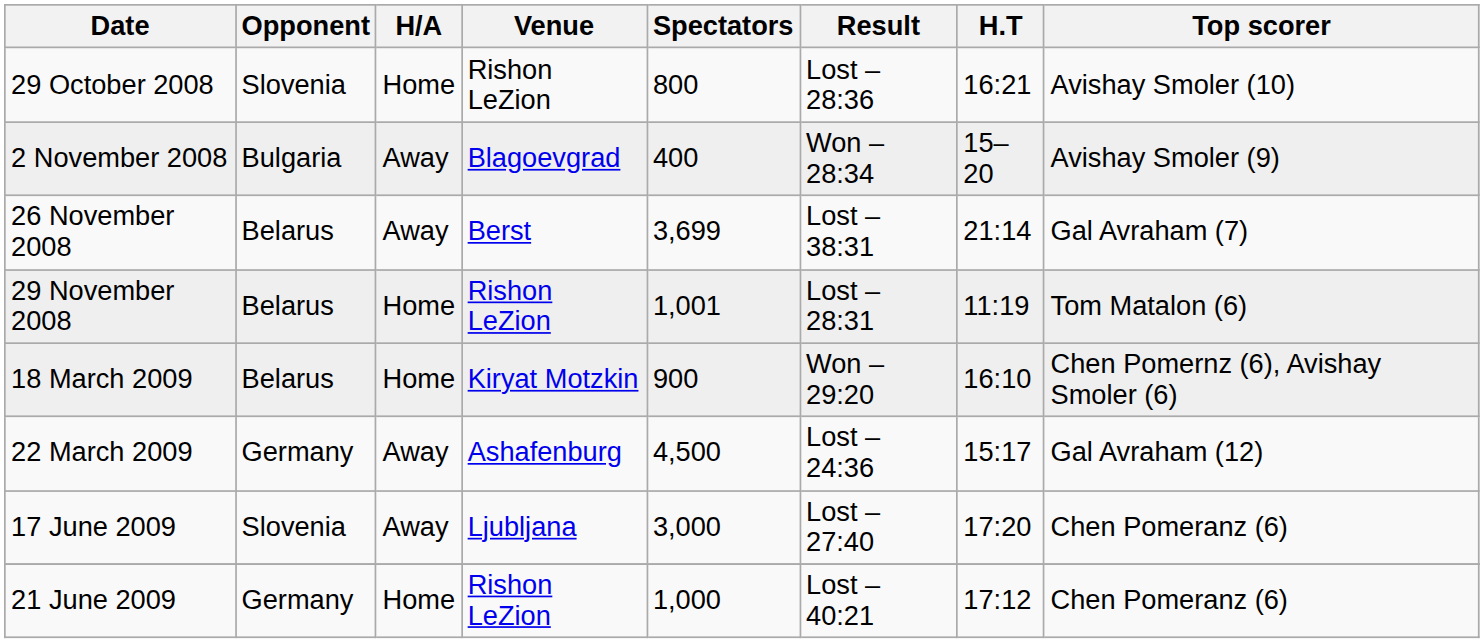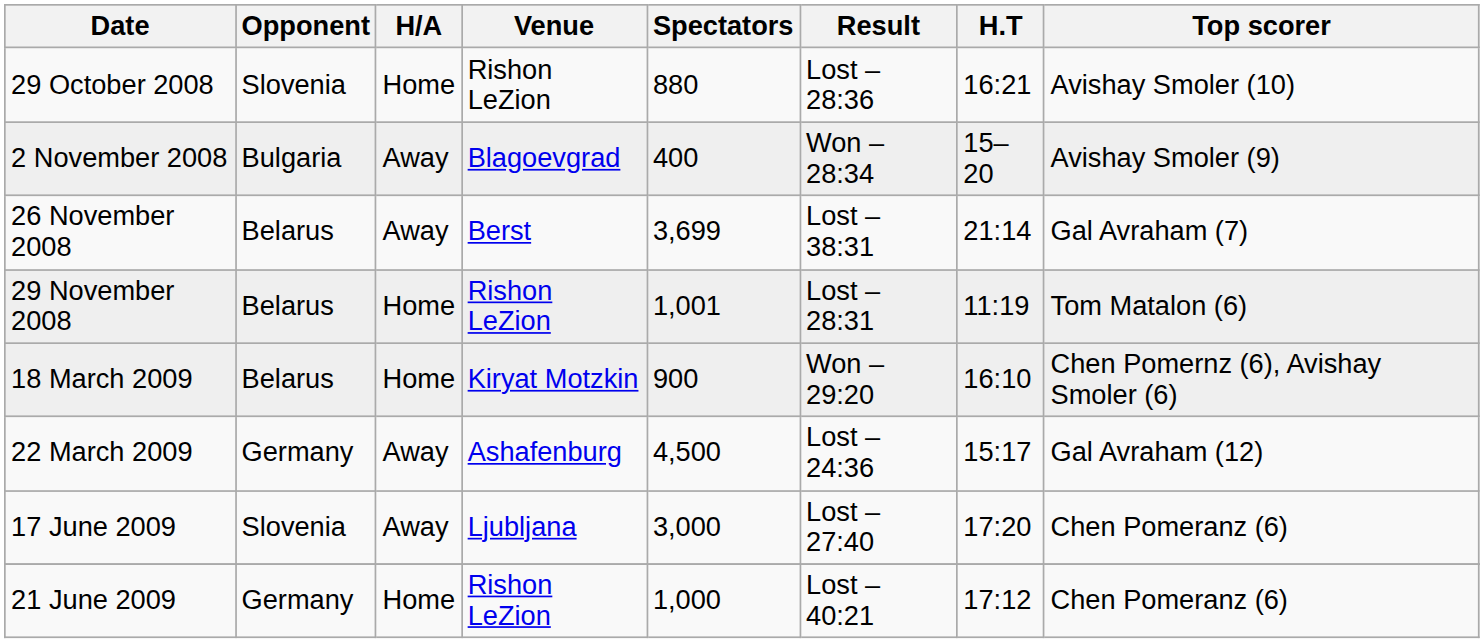 <table class="wikitable">
 <tr>
 <th>Date</th>
 <th>Opponent</th>
 <th>H/A</th>
 <th>Venue</th>
 <th>Spectators</th>
 <th>Result</th>
 <th>H.T</th>
 <th>Top scorer</th>
 </tr>
 <tr>
 <td>29 October 2008</td>
 <td>Slovenia</td>
 <td>Home</td>
 <td>Rishon LeZion</td>
-<td>800</td>
+<td>880</td>
 <td>Lost – 28:36</td>
 <td>16:21</td>
 <td>Avishay Smoler (10)</td>
 </tr>
 <tr style="background-color: #EFEFEF;">
 <td>2 November 2008</td>
 <td>Bulgaria</td>
 <td>Away</td>
 <td><a href='#'>Blagoevgrad</a></td>
 <td>400</td>
 <td>Won – 28:34</td>
 <td>15–20</td>
 <td>Avishay Smoler (9)</td>
 </tr>
 <tr>
 <td>26 November 2008</td>
 <td>Belarus</td>
 <td>Away</td>
 <td><a href='#'>Berst</a></td>
 <td>3,699</td>
 <td>Lost – 38:31</td>
 <td>21:14</td>
 <td>Gal Avraham (7)</td>
 </tr>
 <tr style="background-color: #EFEFEF;">
 <td>29 November 2008</td>
 <td>Belarus</td>
 <td>Home</td>
 <td><a href='#'>Rishon LeZion</a></td>
 <td>1,001</td>
 <td>Lost – 28:31</td>
 <td>11:19</td>
 <td>Tom Matalon (6)</td>
 </tr>
 <tr style="background-color: #EFEFEF;">
 <td>18 March 2009</td>
 <td>Belarus</td>
 <td>Home</td>
 <td><a href='#'>Kiryat Motzkin</a></td>
 <td>900</td>
 <td>Won – 29:20</td>
 <td>16:10</td>
 <td>Chen Pomernz (6), Avishay Smoler (6)</td>
 </tr>
 <tr>
 <td>22 March 2009</td>
 <td>Germany</td>
 <td>Away</td>
 <td><a href='#'>Ashafenburg</a></td>
 <td>4,500</td>
 <td>Lost – 24:36</td>
 <td>15:17</td>
 <td>Gal Avraham (12)</td>
 </tr>
 <tr>
 <td>17 June 2009</td>
 <td>Slovenia</td>
 <td>Away</td>
 <td><a href='#'>Ljubljana</a></td>
 <td>3,000</td>
 <td>Lost – 27:40</td>
 <td>17:20</td>
 <td>Chen Pomeranz (6)</td>
 </tr>
 <tr style="background-color: #EFEFEF;">
 </tr>
 <tr>
 <td>21 June 2009</td>
 <td>Germany</td>
 <td>Home</td>
 <td><a href='#'>Rishon LeZion</a></td>
 <td>1,000</td>
 <td>Lost – 40:21</td>
 <td>17:12</td>
 <td>Chen Pomeranz (6)</td>
 </tr>
 </table>
